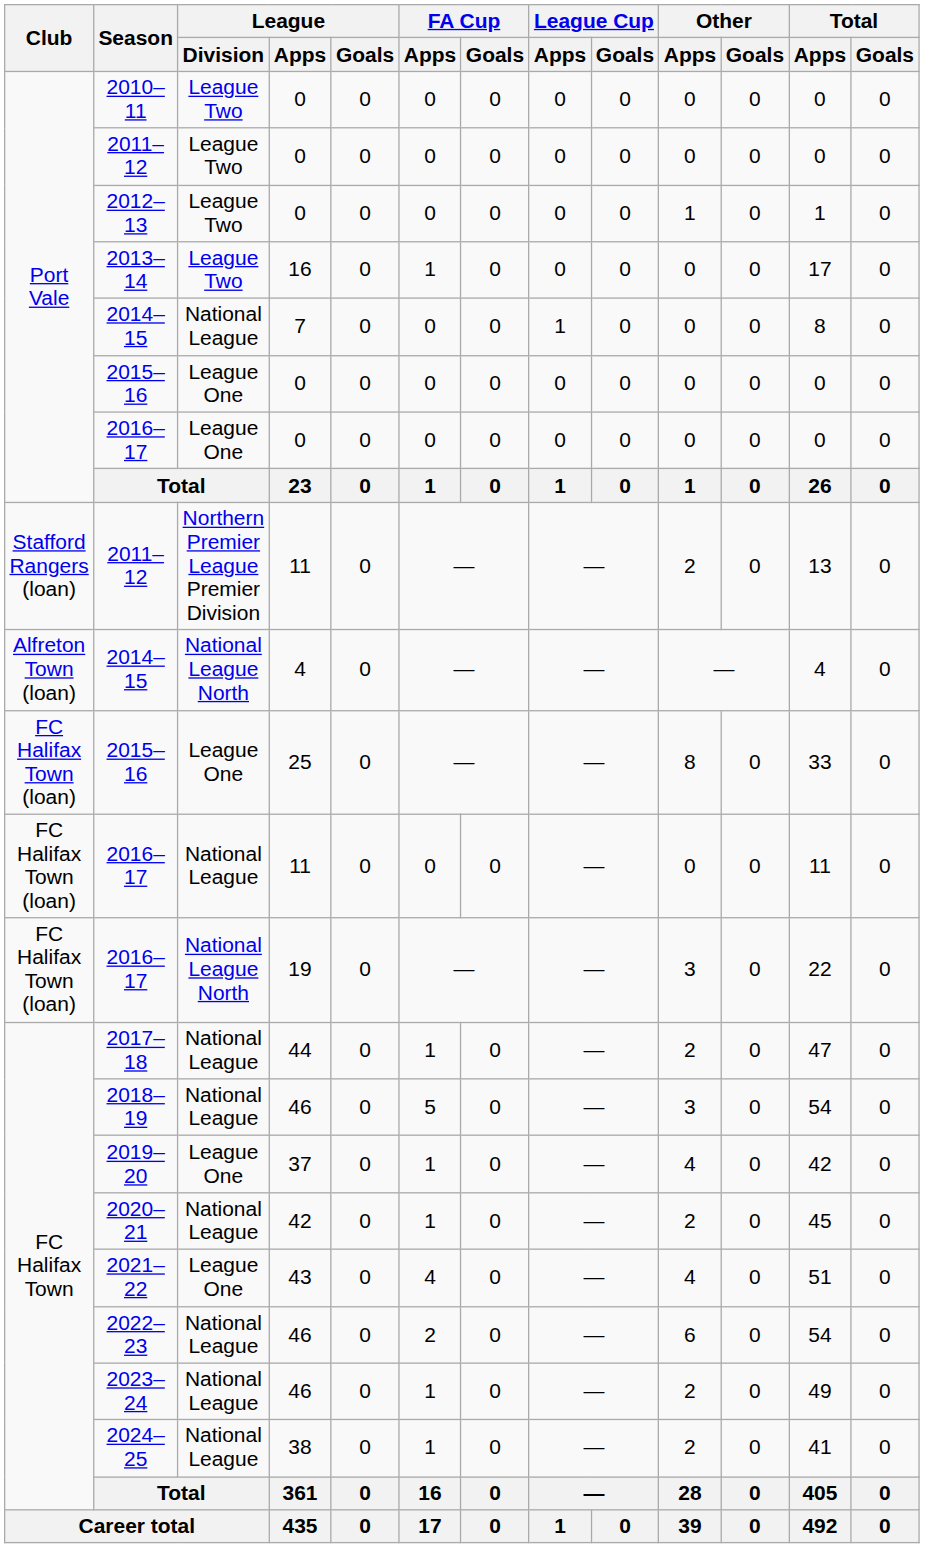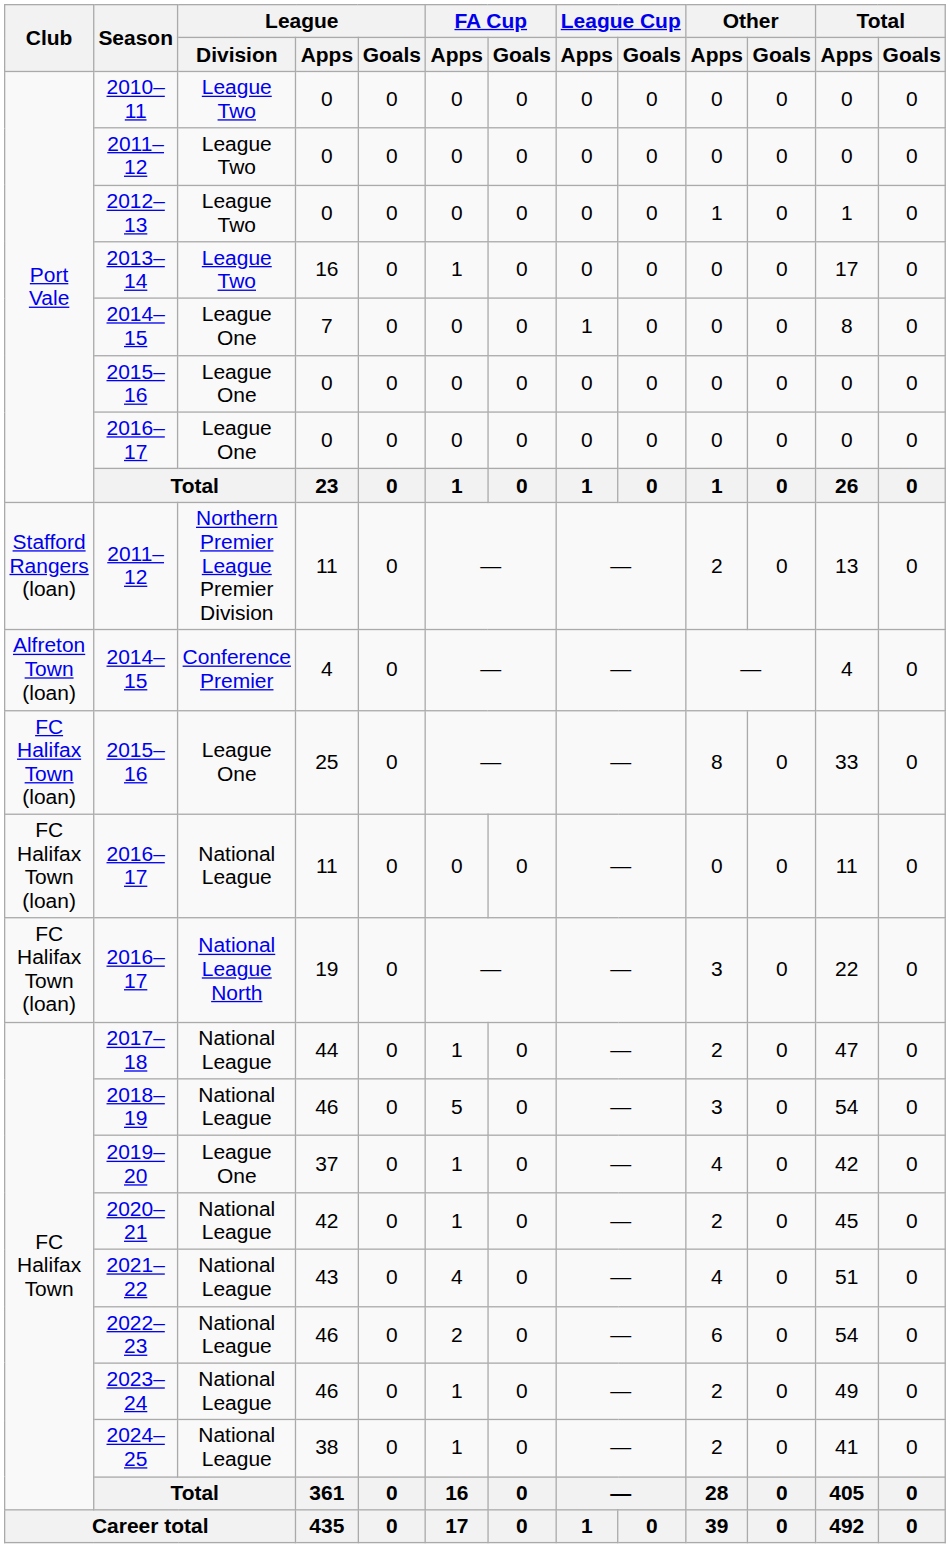 <table class=wikitable style="text-align:center;">
 <tr>
 <th rowspan=2>Club</th>
 <th rowspan=2>Season</th>
 <th colspan=3>League</th>
 <th colspan=2><a href='#'>FA Cup</a></th>
 <th colspan=2><a href='#'>League Cup</a></th>
 <th colspan=2>Other</th>
 <th colspan=2>Total</th>
 </tr>
 <tr>
 <th>Division</th>
 <th>Apps</th>
 <th>Goals</th>
 <th>Apps</th>
 <th>Goals</th>
 <th>Apps</th>
 <th>Goals</th>
 <th>Apps</th>
 <th>Goals</th>
 <th>Apps</th>
 <th>Goals</th>
 </tr>
 <tr>
 <td rowspan=8><a href='#'>Port Vale</a></td>
 <td><a href='#'>2010–11</a></td>
 <td><a href='#'>League Two</a></td>
 <td>0</td>
 <td>0</td>
 <td>0</td>
 <td>0</td>
 <td>0</td>
 <td>0</td>
 <td>0</td>
 <td>0</td>
 <td>0</td>
 <td>0</td>
 </tr>
 <tr>
 <td><a href='#'>2011–12</a></td>
 <td>League Two</td>
 <td>0</td>
 <td>0</td>
 <td>0</td>
 <td>0</td>
 <td>0</td>
 <td>0</td>
 <td>0</td>
 <td>0</td>
 <td>0</td>
 <td>0</td>
 </tr>
 <tr>
 <td><a href='#'>2012–13</a></td>
 <td>League Two</td>
 <td>0</td>
 <td>0</td>
 <td>0</td>
 <td>0</td>
 <td>0</td>
 <td>0</td>
 <td>1</td>
 <td>0</td>
 <td>1</td>
 <td>0</td>
 </tr>
 <tr>
 <td><a href='#'>2013–14</a></td>
 <td><a href='#'>League Two</a></td>
 <td>16</td>
 <td>0</td>
 <td>1</td>
 <td>0</td>
 <td>0</td>
 <td>0</td>
 <td>0</td>
 <td>0</td>
 <td>17</td>
 <td>0</td>
 </tr>
 <tr>
 <td><a href='#'>2014–15</a></td>
-<td>National League</td>
+<td>League One</td>
 <td>7</td>
 <td>0</td>
 <td>0</td>
 <td>0</td>
 <td>1</td>
 <td>0</td>
 <td>0</td>
 <td>0</td>
 <td>8</td>
 <td>0</td>
 </tr>
 <tr>
 <td><a href='#'>2015–16</a></td>
 <td>League One</td>
 <td>0</td>
 <td>0</td>
 <td>0</td>
 <td>0</td>
 <td>0</td>
 <td>0</td>
 <td>0</td>
 <td>0</td>
 <td>0</td>
 <td>0</td>
 </tr>
 <tr>
 <td><a href='#'>2016–17</a></td>
 <td>League One</td>
 <td>0</td>
 <td>0</td>
 <td>0</td>
 <td>0</td>
 <td>0</td>
 <td>0</td>
 <td>0</td>
 <td>0</td>
 <td>0</td>
 <td>0</td>
 </tr>
 <tr>
 <th colspan=2>Total</th>
 <th>23</th>
 <th>0</th>
 <th>1</th>
 <th>0</th>
 <th>1</th>
 <th>0</th>
 <th>1</th>
 <th>0</th>
 <th>26</th>
 <th>0</th>
 </tr>
 <tr>
 <td><a href='#'>Stafford Rangers</a> (loan)</td>
 <td><a href='#'>2011–12</a></td>
 <td><a href='#'>Northern Premier League</a><br>Premier Division</td>
 <td>11</td>
 <td>0</td>
 <td colspan=2>—</td>
 <td colspan=2>—</td>
 <td>2</td>
 <td>0</td>
 <td>13</td>
 <td>0</td>
 </tr>
 <tr>
 <td><a href='#'>Alfreton Town</a> (loan)</td>
 <td><a href='#'>2014–15</a></td>
-<td><a href='#'>National League North</a></td>
+<td><a href='#'>Conference Premier</a></td>
 <td>4</td>
 <td>0</td>
 <td colspan=2>—</td>
 <td colspan=2>—</td>
 <td colspan=2>—</td>
 <td>4</td>
 <td>0</td>
 </tr>
 <tr>
 <td><a href='#'>FC Halifax Town</a> (loan)</td>
 <td><a href='#'>2015–16</a></td>
 <td>League One</td>
 <td>25</td>
 <td>0</td>
 <td colspan=2>—</td>
 <td colspan=2>—</td>
 <td>8</td>
 <td>0</td>
 <td>33</td>
 <td>0</td>
 </tr>
 <tr>
 <td>FC Halifax Town (loan)</td>
 <td><a href='#'>2016–17</a></td>
 <td>National League</td>
 <td>11</td>
 <td>0</td>
 <td>0</td>
 <td>0</td>
 <td colspan=2>—</td>
 <td>0</td>
 <td>0</td>
 <td>11</td>
 <td>0</td>
 </tr>
 <tr>
 <td>FC Halifax Town (loan)</td>
 <td><a href='#'>2016–17</a></td>
 <td><a href='#'>National League North</a></td>
 <td>19</td>
 <td>0</td>
 <td colspan=2>—</td>
 <td colspan=2>—</td>
 <td>3</td>
 <td>0</td>
 <td>22</td>
 <td>0</td>
 </tr>
 <tr>
 <td rowspan=9>FC Halifax Town</td>
 <td><a href='#'>2017–18</a></td>
 <td>National League</td>
 <td>44</td>
 <td>0</td>
 <td>1</td>
 <td>0</td>
 <td colspan=2>—</td>
 <td>2</td>
 <td>0</td>
 <td>47</td>
 <td>0</td>
 </tr>
 <tr>
 <td><a href='#'>2018–19</a></td>
 <td>National League</td>
 <td>46</td>
 <td>0</td>
 <td>5</td>
 <td>0</td>
 <td colspan=2>—</td>
 <td>3</td>
 <td>0</td>
 <td>54</td>
 <td>0</td>
 </tr>
 <tr>
 <td><a href='#'>2019–20</a></td>
 <td>League One</td>
 <td>37</td>
 <td>0</td>
 <td>1</td>
 <td>0</td>
 <td colspan=2>—</td>
 <td>4</td>
 <td>0</td>
 <td>42</td>
 <td>0</td>
 </tr>
 <tr>
 <td><a href='#'>2020–21</a></td>
 <td>National League</td>
 <td>42</td>
 <td>0</td>
 <td>1</td>
 <td>0</td>
 <td colspan=2>—</td>
 <td>2</td>
 <td>0</td>
 <td>45</td>
 <td>0</td>
 </tr>
 <tr>
 <td><a href='#'>2021–22</a></td>
-<td>League One</td>
+<td>National League</td>
 <td>43</td>
 <td>0</td>
 <td>4</td>
 <td>0</td>
 <td colspan=2>—</td>
 <td>4</td>
 <td>0</td>
 <td>51</td>
 <td>0</td>
 </tr>
 <tr>
 <td><a href='#'>2022–23</a></td>
 <td>National League</td>
 <td>46</td>
 <td>0</td>
 <td>2</td>
 <td>0</td>
 <td colspan=2>—</td>
 <td>6</td>
 <td>0</td>
 <td>54</td>
 <td>0</td>
 </tr>
 <tr>
 <td><a href='#'>2023–24</a></td>
 <td>National League</td>
 <td>46</td>
 <td>0</td>
 <td>1</td>
 <td>0</td>
 <td colspan=2>—</td>
 <td>2</td>
 <td>0</td>
 <td>49</td>
 <td>0</td>
 </tr>
 <tr>
 <td><a href='#'>2024–25</a></td>
 <td>National League</td>
 <td>38</td>
 <td>0</td>
 <td>1</td>
 <td>0</td>
 <td colspan=2>—</td>
 <td>2</td>
 <td>0</td>
 <td>41</td>
 <td>0</td>
 </tr>
 <tr>
 <th colspan=2>Total</th>
 <th>361</th>
 <th>0</th>
 <th>16</th>
 <th>0</th>
 <th colspan=2>—</th>
 <th>28</th>
 <th>0</th>
 <th>405</th>
 <th>0</th>
 </tr>
 <tr>
 <th colspan=3>Career total</th>
 <th>435</th>
 <th>0</th>
 <th>17</th>
 <th>0</th>
 <th>1</th>
 <th>0</th>
 <th>39</th>
 <th>0</th>
 <th>492</th>
 <th>0</th>
 </tr>
 </table>
